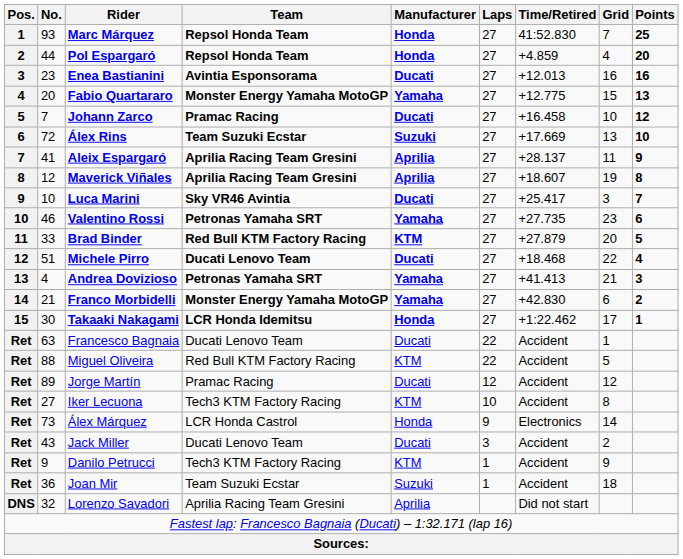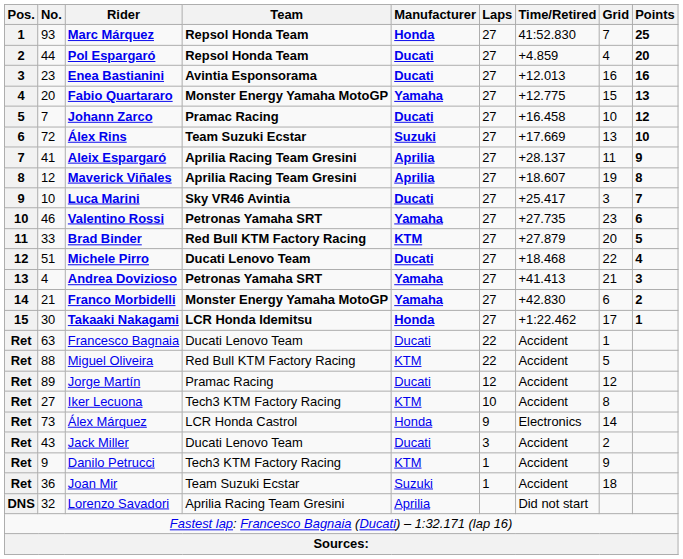 <table class="wikitable" style="font-size: 85%;">
 <tr>
 <th>Pos.</th>
 <th>No.</th>
 <th>Rider</th>
 <th>Team</th>
 <th>Manufacturer</th>
 <th>Laps</th>
 <th>Time/Retired</th>
 <th>Grid</th>
 <th>Points</th>
 </tr>
 <tr>
 <th>1</th>
 <td>93</td>
 <td> <strong><a href='#'>Marc Márquez</a></strong></td>
 <td><strong>Repsol Honda Team</strong></td>
 <td><strong><a href='#'>Honda</a></strong></td>
 <td>27</td>
 <td>41:52.830</td>
 <td>7</td>
 <td><strong>25</strong></td>
 </tr>
 <tr>
 <th>2</th>
 <td>44</td>
 <td> <strong><a href='#'>Pol Espargaró</a></strong></td>
 <td><strong>Repsol Honda Team</strong></td>
-<td><strong><a href='#'>Honda</a></strong></td>
+<td><strong><a href='#'>Ducati</a></strong></td>
 <td>27</td>
 <td>+4.859</td>
 <td>4</td>
 <td><strong>20</strong></td>
 </tr>
 <tr>
 <th>3</th>
 <td>23</td>
 <td> <strong><a href='#'>Enea Bastianini</a></strong></td>
 <td><strong>Avintia Esponsorama</strong></td>
 <td><strong><a href='#'>Ducati</a></strong></td>
 <td>27</td>
 <td>+12.013</td>
 <td>16</td>
 <td><strong>16</strong></td>
 </tr>
 <tr>
 <th>4</th>
 <td>20</td>
 <td> <strong><a href='#'>Fabio Quartararo</a></strong></td>
 <td><strong>Monster Energy Yamaha MotoGP</strong></td>
 <td><strong><a href='#'>Yamaha</a></strong></td>
 <td>27</td>
 <td>+12.775</td>
 <td>15</td>
 <td><strong>13</strong></td>
 </tr>
 <tr>
 <th>5</th>
 <td>7</td>
 <td> <strong><a href='#'>Johann Zarco</a></strong></td>
 <td><strong>Pramac Racing</strong></td>
 <td><strong><a href='#'>Ducati</a></strong></td>
 <td>27</td>
 <td>+16.458</td>
 <td>10</td>
 <td><strong>12</strong></td>
 </tr>
 <tr>
 <th>6</th>
 <td>72</td>
 <td> <strong><a href='#'>Álex Rins</a></strong></td>
 <td><strong>Team Suzuki Ecstar</strong></td>
 <td><strong><a href='#'>Suzuki</a></strong></td>
 <td>27</td>
 <td>+17.669</td>
 <td>13</td>
 <td><strong>10</strong></td>
 </tr>
 <tr>
 <th>7</th>
 <td>41</td>
 <td> <strong><a href='#'>Aleix Espargaró</a></strong></td>
 <td><strong>Aprilia Racing Team Gresini</strong></td>
 <td><strong><a href='#'>Aprilia</a></strong></td>
 <td>27</td>
 <td>+28.137</td>
 <td>11</td>
 <td><strong>9</strong></td>
 </tr>
 <tr>
 <th>8</th>
 <td>12</td>
 <td> <strong><a href='#'>Maverick Viñales</a></strong></td>
 <td><strong>Aprilia Racing Team Gresini</strong></td>
 <td><strong><a href='#'>Aprilia</a></strong></td>
 <td>27</td>
 <td>+18.607</td>
 <td>19</td>
 <td><strong>8</strong></td>
 </tr>
 <tr>
 <th>9</th>
 <td>10</td>
 <td> <strong><a href='#'>Luca Marini</a></strong></td>
 <td><strong>Sky VR46 Avintia</strong></td>
 <td><strong><a href='#'>Ducati</a></strong></td>
 <td>27</td>
 <td>+25.417</td>
 <td>3</td>
 <td><strong>7</strong></td>
 </tr>
 <tr>
 <th>10</th>
 <td>46</td>
 <td> <strong><a href='#'>Valentino Rossi</a></strong></td>
 <td><strong>Petronas Yamaha SRT</strong></td>
 <td><strong><a href='#'>Yamaha</a></strong></td>
 <td>27</td>
 <td>+27.735</td>
 <td>23</td>
 <td><strong>6</strong></td>
 </tr>
 <tr>
 <th>11</th>
 <td>33</td>
 <td> <strong><a href='#'>Brad Binder</a></strong></td>
 <td><strong>Red Bull KTM Factory Racing</strong></td>
 <td><strong><a href='#'>KTM</a></strong></td>
 <td>27</td>
 <td>+27.879</td>
 <td>20</td>
 <td><strong>5</strong></td>
 </tr>
 <tr>
 <th>12</th>
 <td>51</td>
 <td> <strong><a href='#'>Michele Pirro</a></strong></td>
 <td><strong>Ducati Lenovo Team</strong></td>
 <td><strong><a href='#'>Ducati</a></strong></td>
 <td>27</td>
 <td>+18.468</td>
 <td>22</td>
 <td><strong>4</strong></td>
 </tr>
 <tr>
 <th>13</th>
 <td>4</td>
 <td> <strong><a href='#'>Andrea Dovizioso</a></strong></td>
 <td><strong>Petronas Yamaha SRT</strong></td>
 <td><strong><a href='#'>Yamaha</a></strong></td>
 <td>27</td>
 <td>+41.413</td>
 <td>21</td>
 <td><strong>3</strong></td>
 </tr>
 <tr>
 <th>14</th>
 <td>21</td>
 <td> <strong><a href='#'>Franco Morbidelli</a></strong></td>
 <td><strong>Monster Energy Yamaha MotoGP</strong></td>
 <td><strong><a href='#'>Yamaha</a></strong></td>
 <td>27</td>
 <td>+42.830</td>
 <td>6</td>
 <td><strong>2</strong></td>
 </tr>
 <tr>
 <th>15</th>
 <td>30</td>
 <td> <strong><a href='#'>Takaaki Nakagami</a></strong></td>
 <td><strong>LCR Honda Idemitsu</strong></td>
 <td><strong><a href='#'>Honda</a></strong></td>
 <td>27</td>
 <td>+1:22.462</td>
 <td>17</td>
 <td><strong>1</strong></td>
 </tr>
 <tr>
 <th>Ret</th>
 <td>63</td>
 <td> <a href='#'>Francesco Bagnaia</a></td>
 <td>Ducati Lenovo Team</td>
 <td><a href='#'>Ducati</a></td>
 <td>22</td>
 <td>Accident</td>
 <td>1</td>
 <td></td>
 </tr>
 <tr>
 <th>Ret</th>
 <td>88</td>
 <td> <a href='#'>Miguel Oliveira</a></td>
 <td>Red Bull KTM Factory Racing</td>
 <td><a href='#'>KTM</a></td>
 <td>22</td>
 <td>Accident</td>
 <td>5</td>
 <td></td>
 </tr>
 <tr>
 <th>Ret</th>
 <td>89</td>
 <td> <a href='#'>Jorge Martín</a></td>
 <td>Pramac Racing</td>
 <td><a href='#'>Ducati</a></td>
 <td>12</td>
 <td>Accident</td>
 <td>12</td>
 <td></td>
 </tr>
 <tr>
 <th>Ret</th>
 <td>27</td>
 <td> <a href='#'>Iker Lecuona</a></td>
 <td>Tech3 KTM Factory Racing</td>
 <td><a href='#'>KTM</a></td>
 <td>10</td>
 <td>Accident</td>
 <td>8</td>
 <td></td>
 </tr>
 <tr>
 <th>Ret</th>
 <td>73</td>
 <td> <a href='#'>Álex Márquez</a></td>
 <td>LCR Honda Castrol</td>
 <td><a href='#'>Honda</a></td>
 <td>9</td>
 <td>Electronics</td>
 <td>14</td>
 <td></td>
 </tr>
 <tr>
 <th>Ret</th>
 <td>43</td>
 <td> <a href='#'>Jack Miller</a></td>
 <td>Ducati Lenovo Team</td>
 <td><a href='#'>Ducati</a></td>
 <td>3</td>
 <td>Accident</td>
 <td>2</td>
 <td></td>
 </tr>
 <tr>
 <th>Ret</th>
 <td>9</td>
 <td> <a href='#'>Danilo Petrucci</a></td>
 <td>Tech3 KTM Factory Racing</td>
 <td><a href='#'>KTM</a></td>
 <td>1</td>
 <td>Accident</td>
 <td>9</td>
 <td></td>
 </tr>
 <tr>
 <th>Ret</th>
 <td>36</td>
 <td> <a href='#'>Joan Mir</a></td>
 <td>Team Suzuki Ecstar</td>
 <td><a href='#'>Suzuki</a></td>
 <td>1</td>
 <td>Accident</td>
 <td>18</td>
 <td></td>
 </tr>
 <tr>
 <th>DNS</th>
 <td>32</td>
 <td> <a href='#'>Lorenzo Savadori</a></td>
 <td>Aprilia Racing Team Gresini</td>
 <td><a href='#'>Aprilia</a></td>
 <td></td>
 <td>Did not start</td>
 <td></td>
 <td></td>
 </tr>
 <tr class="sortbottom">
 <td colspan="9" style="text-align:center"><em><a href='#'>Fastest lap</a>:  <a href='#'>Francesco Bagnaia</a> (<a href='#'>Ducati</a>) – 1:32.171 (lap 16)</em></td>
 </tr>
 <tr>
 <th colspan=9>Sources:</th>
 </tr>
 </table>
